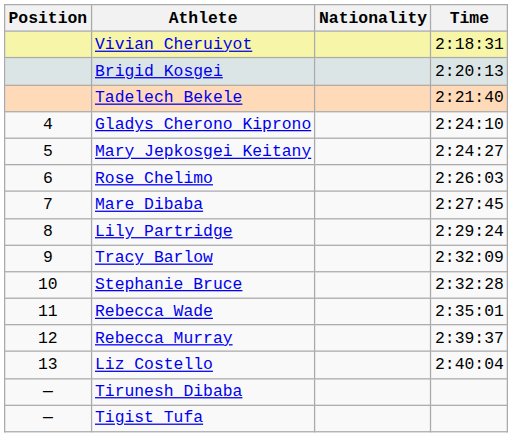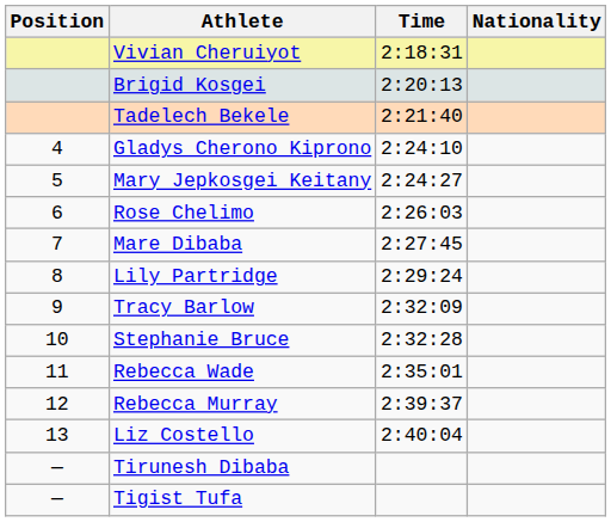 <table class="wikitable sortable">
 <tr>
 <th>Position</th>
 <th>Athlete</th>
+<th>Time</th>
 <th>Nationality</th>
-<th>Time</th>
 </tr>
 <tr bgcolor=#F7F6A8>
 <td align=center></td>
 <td><a href='#'>Vivian Cheruiyot</a></td>
+<td>2:18:31</td>
 <td></td>
-<td>2:18:31</td>
 </tr>
 <tr bgcolor=#DCE5E5>
 <td align=center></td>
 <td><a href='#'>Brigid Kosgei</a></td>
+<td>2:20:13</td>
 <td></td>
-<td>2:20:13</td>
 </tr>
 <tr bgcolor=#FFDAB9>
 <td align=center></td>
 <td><a href='#'>Tadelech Bekele</a></td>
+<td>2:21:40</td>
 <td></td>
-<td>2:21:40</td>
 </tr>
 <tr>
 <td align=center>4</td>
 <td><a href='#'>Gladys Cherono Kiprono</a></td>
+<td>2:24:10</td>
 <td></td>
-<td>2:24:10</td>
 </tr>
 <tr>
 <td align=center>5</td>
 <td><a href='#'>Mary Jepkosgei Keitany</a></td>
+<td>2:24:27</td>
 <td></td>
-<td>2:24:27</td>
 </tr>
 <tr>
 <td align=center>6</td>
 <td><a href='#'>Rose Chelimo</a></td>
+<td>2:26:03</td>
 <td></td>
-<td>2:26:03</td>
 </tr>
 <tr>
 <td align=center>7</td>
 <td><a href='#'>Mare Dibaba</a></td>
+<td>2:27:45</td>
 <td></td>
-<td>2:27:45</td>
 </tr>
 <tr>
 <td align=center>8</td>
 <td><a href='#'>Lily Partridge</a></td>
+<td>2:29:24</td>
 <td></td>
-<td>2:29:24</td>
 </tr>
 <tr>
 <td align=center>9</td>
 <td><a href='#'>Tracy Barlow</a></td>
+<td>2:32:09</td>
 <td></td>
-<td>2:32:09</td>
 </tr>
 <tr>
 <td align=center>10</td>
 <td><a href='#'>Stephanie Bruce</a></td>
+<td>2:32:28</td>
 <td></td>
-<td>2:32:28</td>
 </tr>
 <tr>
 <td align=center>11</td>
 <td><a href='#'>Rebecca Wade</a></td>
+<td>2:35:01</td>
 <td></td>
-<td>2:35:01</td>
 </tr>
 <tr>
 <td align=center>12</td>
 <td><a href='#'>Rebecca Murray</a></td>
+<td>2:39:37</td>
 <td></td>
-<td>2:39:37</td>
 </tr>
 <tr>
 <td align=center>13</td>
 <td><a href='#'>Liz Costello</a></td>
+<td>2:40:04</td>
 <td></td>
-<td>2:40:04</td>
 </tr>
 <tr>
 <td align=center>—</td>
 <td><a href='#'>Tirunesh Dibaba</a></td>
 <td></td>
 <td></td>
 </tr>
 <tr>
 <td align=center>—</td>
 <td><a href='#'>Tigist Tufa</a></td>
 <td></td>
 <td></td>
 </tr>
 </table>
